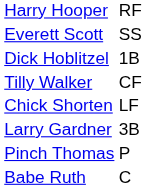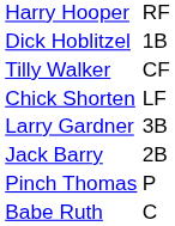 <table>
 <tr>
 <td><a href='#'>Harry Hooper</a></td>
 <td>RF</td>
-</tr>
-<tr>
-<td><a href='#'>Everett Scott</a></td>
-<td>SS</td>
 </tr>
 <tr>
 <td><a href='#'>Dick Hoblitzel</a></td>
 <td>1B</td>
 </tr>
 <tr>
 <td><a href='#'>Tilly Walker</a></td>
 <td>CF</td>
 </tr>
 <tr>
 <td><a href='#'>Chick Shorten</a></td>
 <td>LF</td>
 </tr>
 <tr>
 <td><a href='#'>Larry Gardner</a></td>
 <td>3B</td>
 </tr>
 <tr>
+<td><a href='#'>Jack Barry</a></td>
+<td>2B</td>
+</tr>
+<tr>
 <td><a href='#'>Pinch Thomas</a></td>
 <td>P</td>
 </tr>
 <tr>
 <td><a href='#'>Babe Ruth</a></td>
 <td>C</td>
 </tr>
 <tr>
 </tr>
 </table>
